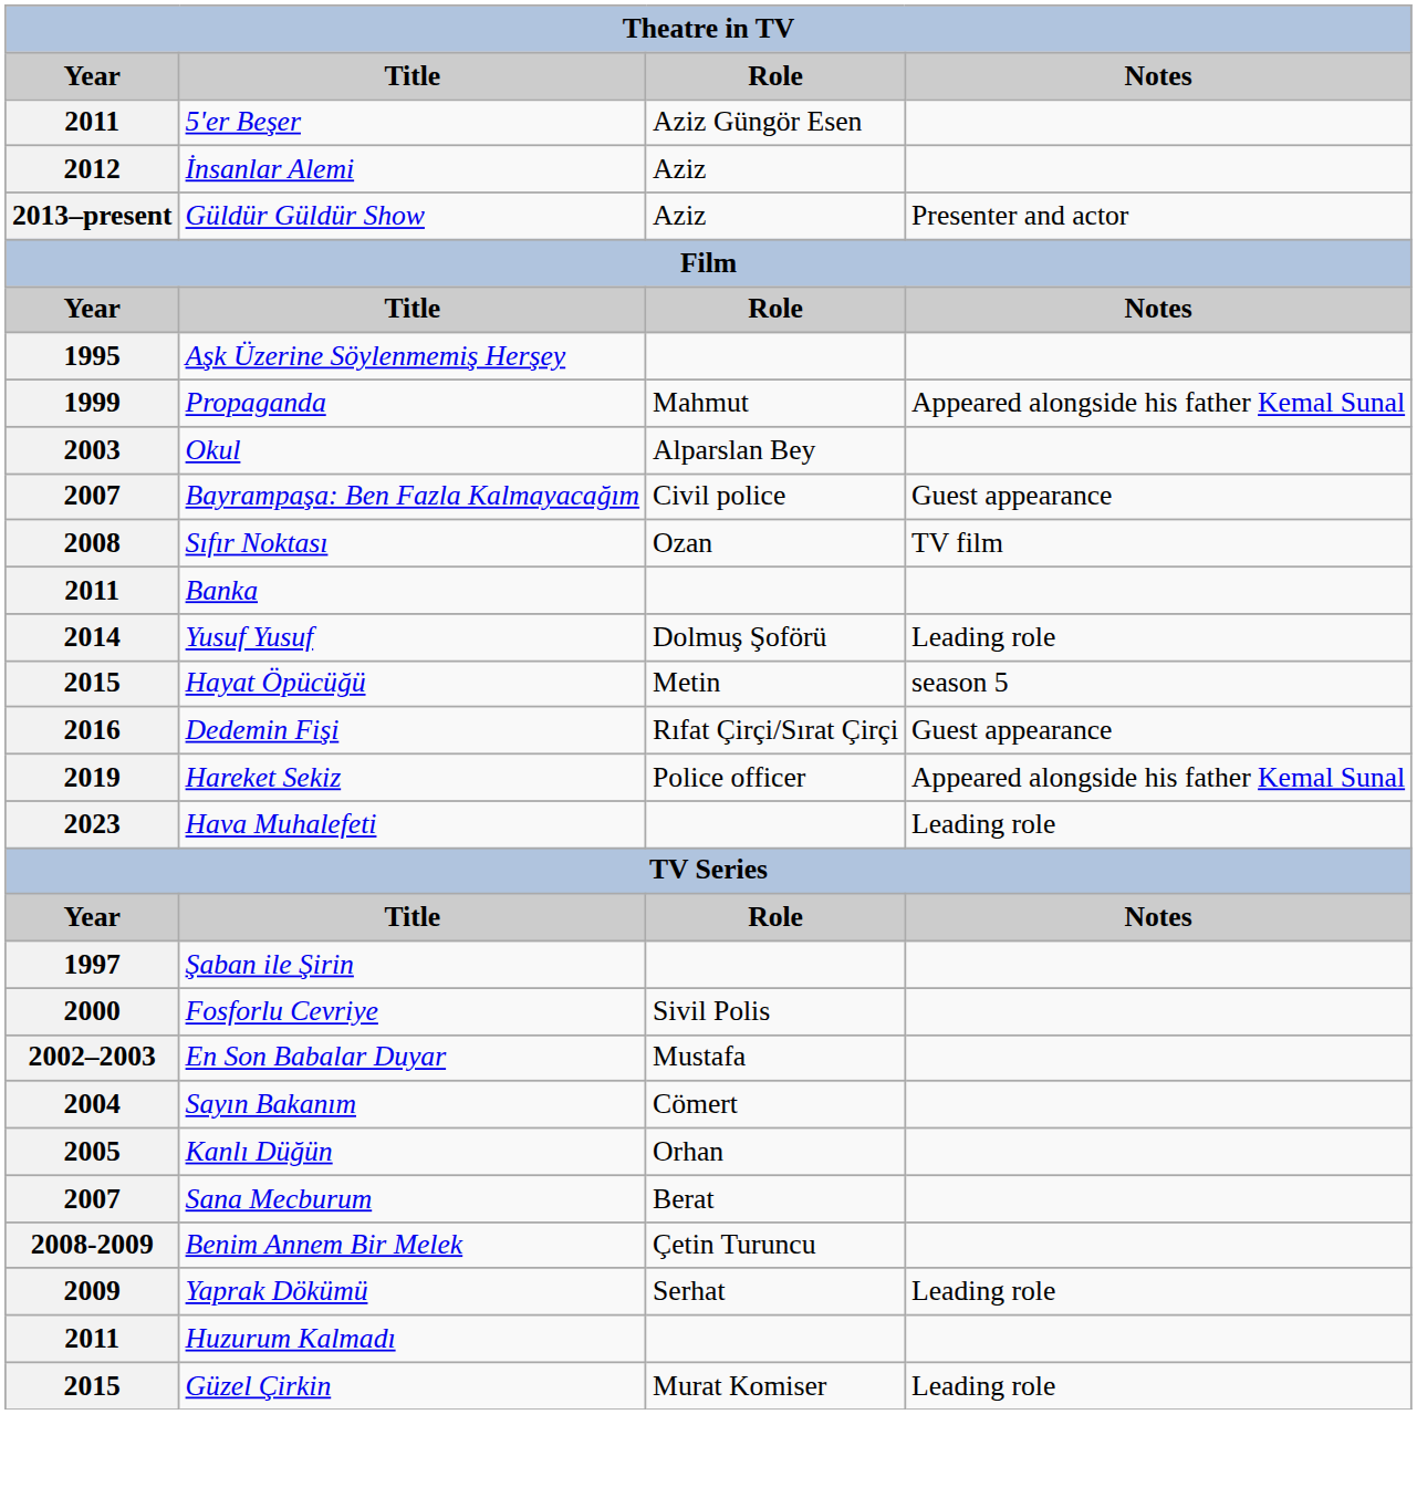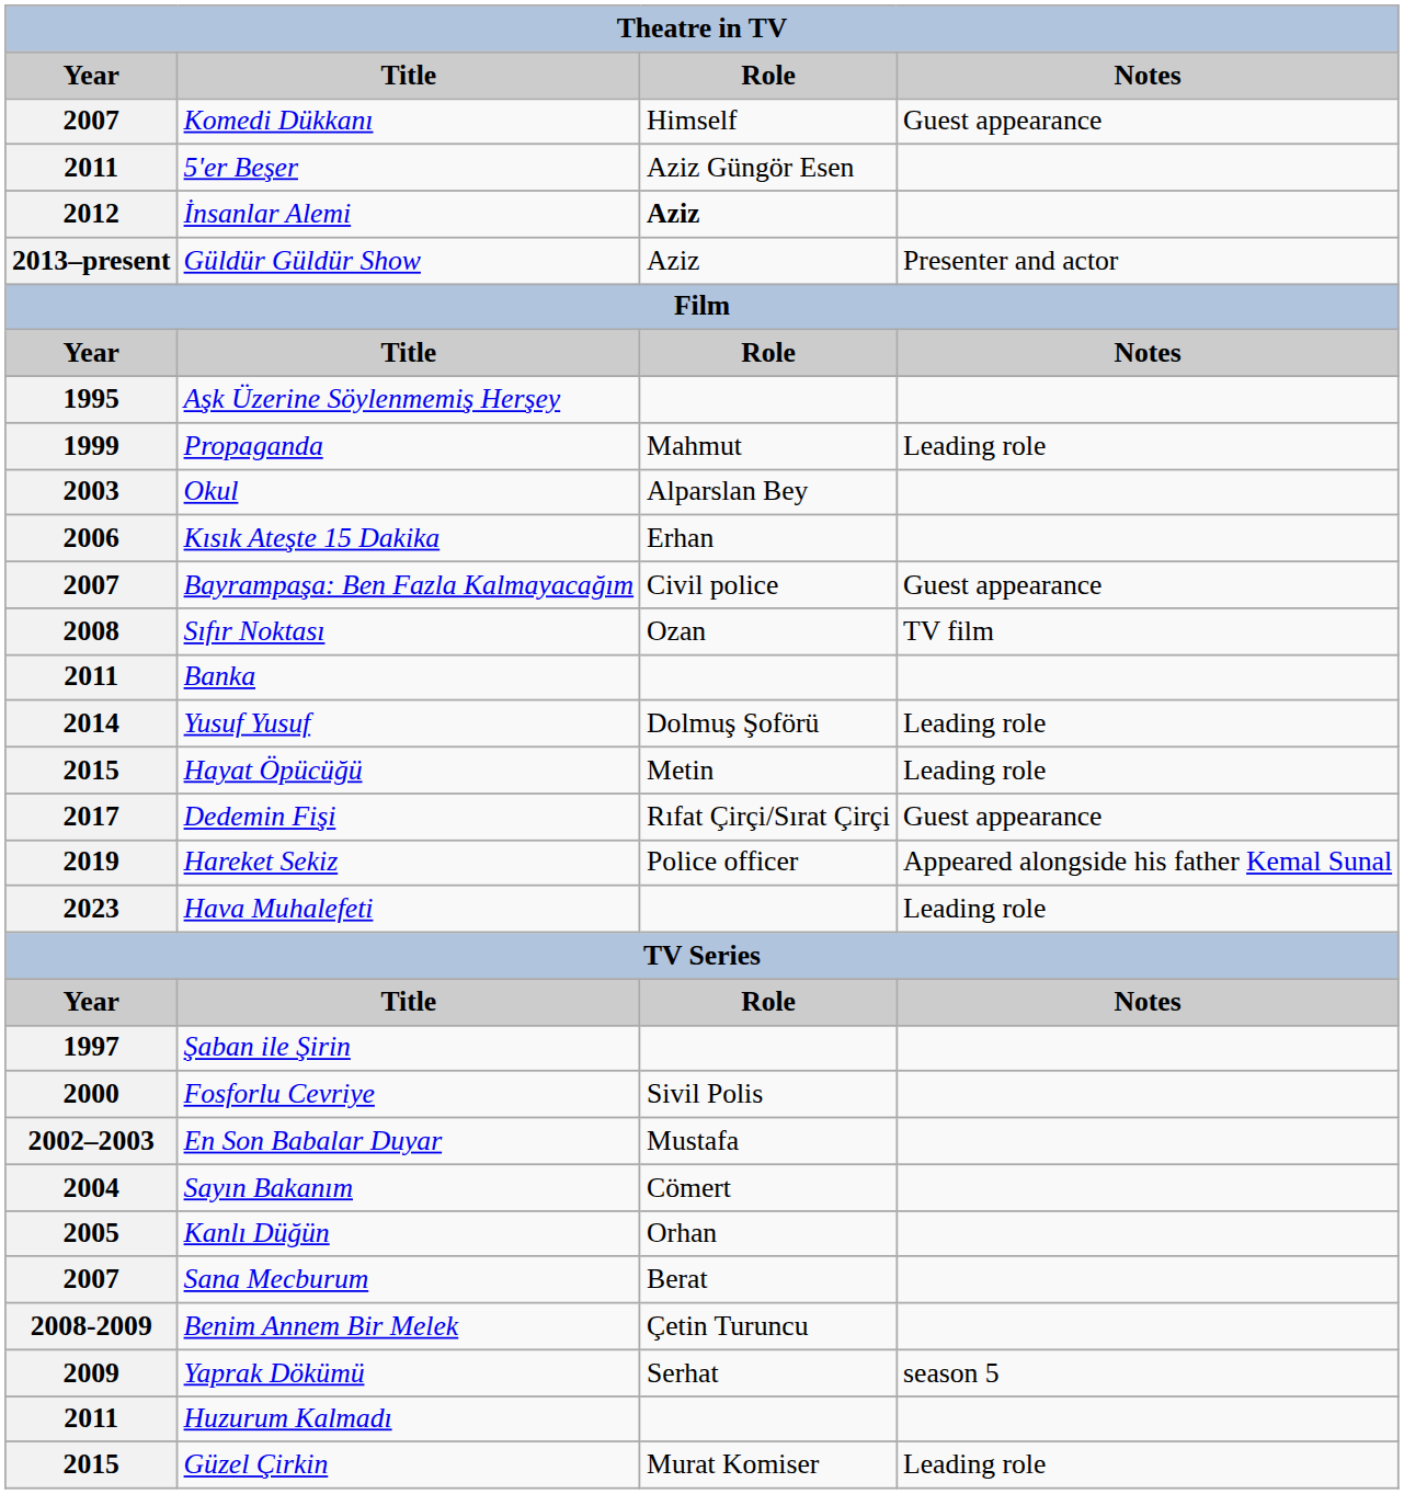 <table class="wikitable" style="font-size:90%">
 <tr>
 <th colspan=4 style="background:LightSteelBlue">Theatre in TV</th>
 </tr>
 <tr>
 <th style="background:#CCCCCC">Year</th>
 <th style="background:#CCCCCC">Title</th>
 <th style="background:#CCCCCC">Role</th>
 <th style="background:#CCCCCC">Notes</th>
 </tr>
 <tr>
+<th>2007</th>
+<td><em><a href='#'>Komedi Dükkanı</a></em></td>
+<td>Himself</td>
+<td>Guest appearance</td>
+</tr>
+<tr>
 <th>2011</th>
 <td><em><a href='#'>5'er Beşer</a></em></td>
 <td>Aziz Güngör Esen</td>
 <td></td>
 </tr>
 <tr>
 <th>2012</th>
 <td><em><a href='#'>İnsanlar Alemi</a></em></td>
-<td>Aziz</td>
+<td><strong>Aziz</strong></td>
 <td></td>
 </tr>
 <tr>
 <th>2013–present</th>
 <td><em> <a href='#'>Güldür Güldür Show</a></em></td>
 <td>Aziz</td>
 <td>Presenter and actor</td>
 </tr>
 <tr>
 <th colspan="4" style="background:LightSteelBlue">Film</th>
 </tr>
 <tr>
 <th style="background:#CCCCCC">Year</th>
 <th style="background:#CCCCCC">Title</th>
 <th style="background:#CCCCCC">Role</th>
 <th style="background:#CCCCCC">Notes</th>
 </tr>
 <tr>
 <th>1995</th>
 <td><em><a href='#'>Aşk Üzerine Söylenmemiş Herşey</a></em></td>
 <td></td>
 <td></td>
 </tr>
 <tr>
 <th>1999</th>
 <td><em><a href='#'>Propaganda</a></em></td>
 <td>Mahmut</td>
-<td>Appeared alongside his father <a href='#'>Kemal Sunal</a></td>
+<td>Leading role</td>
 </tr>
 <tr>
 <th>2003</th>
 <td><em><a href='#'>Okul</a></em></td>
 <td>Alparslan Bey</td>
+<td></td>
+</tr>
+<tr>
+<th>2006</th>
+<td><em><a href='#'>Kısık Ateşte 15 Dakika</a></em></td>
+<td>Erhan</td>
 <td></td>
 </tr>
 <tr>
 <th>2007</th>
 <td><em><a href='#'>Bayrampaşa: Ben Fazla Kalmayacağım</a></em></td>
 <td>Civil police</td>
 <td>Guest appearance</td>
 </tr>
 <tr>
 <th>2008</th>
 <td><em><a href='#'>Sıfır Noktası</a></em></td>
 <td>Ozan</td>
 <td>TV film</td>
 </tr>
 <tr>
 <th>2011</th>
 <td><em><a href='#'>Banka</a></em></td>
 <td></td>
 <td></td>
 </tr>
 <tr>
 <th>2014</th>
 <td><em><a href='#'>Yusuf Yusuf</a></em></td>
 <td>Dolmuş Şoförü</td>
 <td>Leading role</td>
 </tr>
 <tr>
 <th>2015</th>
 <td><em><a href='#'>Hayat Öpücüğü</a></em></td>
 <td>Metin</td>
-<td>season 5</td>
+<td>Leading role</td>
 </tr>
 <tr>
-<th>2016</th>
+<th>2017</th>
 <td><em><a href='#'>Dedemin Fişi</a></em></td>
 <td>Rıfat Çirçi/Sırat Çirçi</td>
 <td>Guest appearance</td>
 </tr>
 <tr>
 <th>2019</th>
 <td><em><a href='#'>Hareket Sekiz</a></em></td>
 <td>Police officer</td>
 <td>Appeared alongside his father <a href='#'>Kemal Sunal</a></td>
 </tr>
 <tr>
 <th>2023</th>
 <td><em><a href='#'>Hava Muhalefeti</a></em></td>
 <td></td>
 <td>Leading role</td>
 </tr>
 <tr>
 <th colspan=4 style="background:LightSteelBlue">TV Series</th>
 </tr>
 <tr>
 <th style="background:#CCCCCC">Year</th>
 <th style="background:#CCCCCC">Title</th>
 <th style="background:#CCCCCC">Role</th>
 <th style="background:#CCCCCC">Notes</th>
 </tr>
 <tr>
 <th>1997</th>
 <td><em><a href='#'>Şaban ile Şirin</a></em></td>
 <td></td>
 <td></td>
 </tr>
 <tr>
 <th>2000</th>
 <td><em><a href='#'>Fosforlu Cevriye</a></em></td>
 <td>Sivil Polis</td>
 <td></td>
 </tr>
 <tr>
 <th>2002–2003</th>
 <td><em><a href='#'>En Son Babalar Duyar</a></em></td>
 <td>Mustafa</td>
 <td></td>
 </tr>
 <tr>
 <th>2004</th>
 <td><em><a href='#'>Sayın Bakanım</a></em></td>
 <td>Cömert</td>
 <td></td>
 </tr>
 <tr>
 <th>2005</th>
 <td><em><a href='#'>Kanlı Düğün</a></em></td>
 <td>Orhan</td>
 <td></td>
 </tr>
 <tr>
 <th>2007</th>
 <td><em><a href='#'>Sana Mecburum</a></em></td>
 <td>Berat</td>
 <td></td>
 </tr>
 <tr>
 <th>2008-2009</th>
 <td><em><a href='#'>Benim Annem Bir Melek</a> </em></td>
 <td>Çetin Turuncu</td>
 <td></td>
 </tr>
 <tr>
 <th>2009</th>
 <td><em><a href='#'>Yaprak Dökümü</a></em></td>
 <td>Serhat</td>
-<td>Leading role</td>
+<td>season 5</td>
 </tr>
 <tr>
 <th>2011</th>
 <td><em><a href='#'>Huzurum Kalmadı</a></em></td>
 <td></td>
 <td></td>
 </tr>
 <tr>
 <th>2015</th>
 <td><em><a href='#'>Güzel Çirkin</a></em></td>
 <td>Murat Komiser</td>
 <td>Leading role</td>
 </tr>
 </table>
